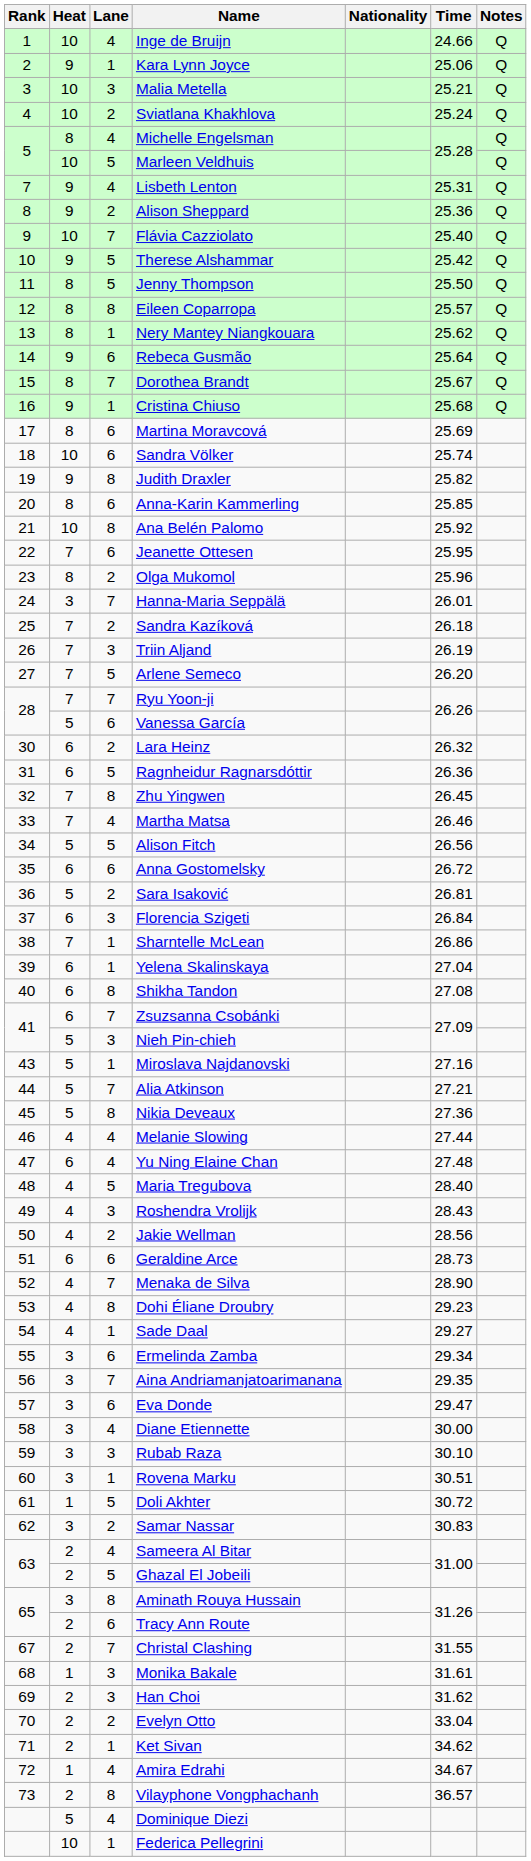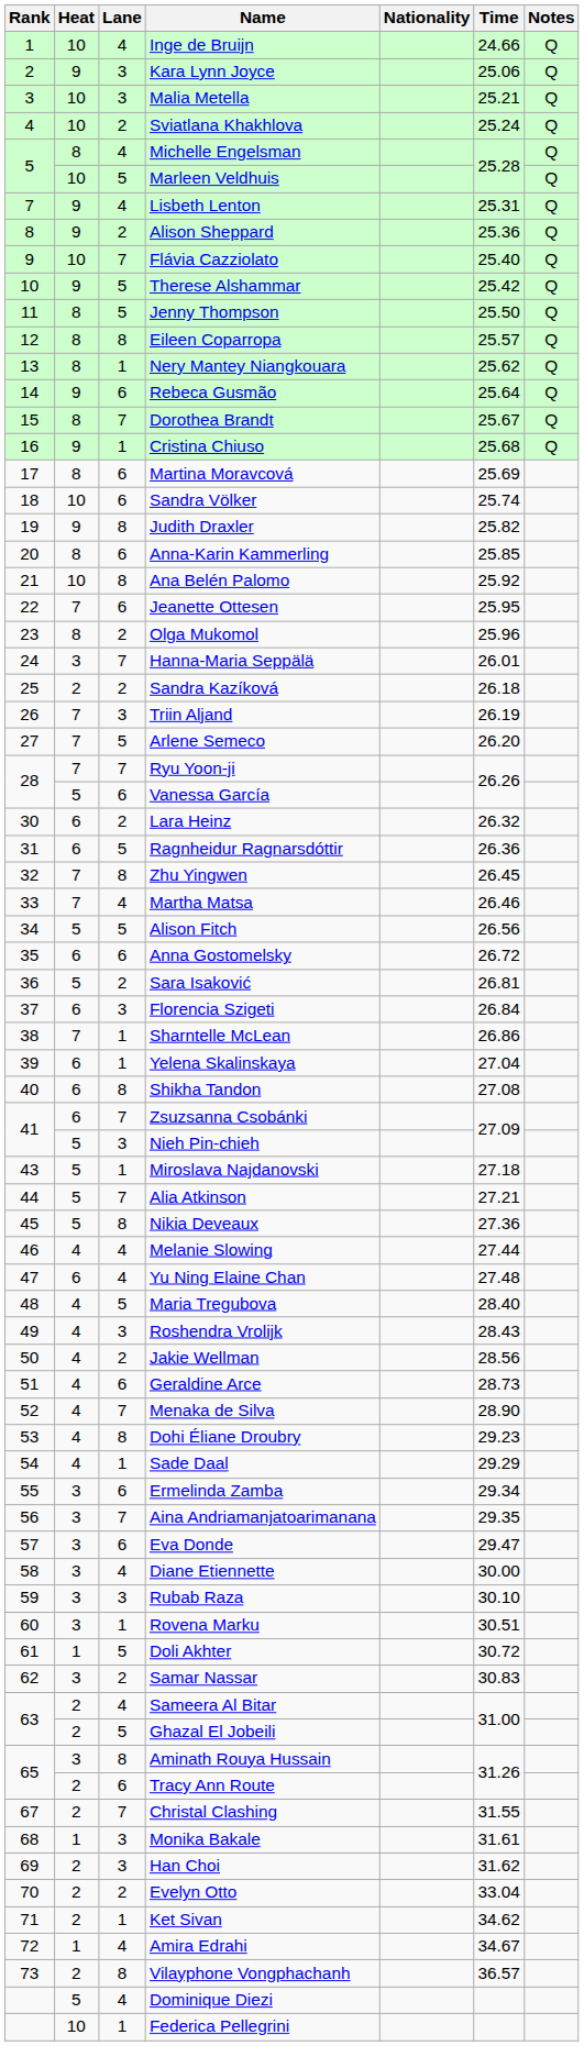 <table class="wikitable sortable" style="text-align:center">
 <tr>
 <th>Rank</th>
 <th>Heat</th>
 <th>Lane</th>
 <th>Name</th>
 <th>Nationality</th>
 <th>Time</th>
 <th>Notes</th>
 </tr>
 <tr bgcolor=#ccffcc>
 <td>1</td>
 <td>10</td>
 <td>4</td>
 <td align=left><a href='#'>Inge de Bruijn</a></td>
 <td align=left></td>
 <td>24.66</td>
 <td>Q</td>
 </tr>
 <tr bgcolor=#ccffcc>
 <td>2</td>
 <td>9</td>
-<td>1</td>
+<td>3</td>
 <td align=left><a href='#'>Kara Lynn Joyce</a></td>
 <td align=left></td>
 <td>25.06</td>
 <td>Q</td>
 </tr>
 <tr bgcolor=#ccffcc>
 <td>3</td>
 <td>10</td>
 <td>3</td>
 <td align=left><a href='#'>Malia Metella</a></td>
 <td align=left></td>
 <td>25.21</td>
 <td>Q</td>
 </tr>
 <tr bgcolor=#ccffcc>
 <td>4</td>
 <td>10</td>
 <td>2</td>
 <td align=left><a href='#'>Sviatlana Khakhlova</a></td>
 <td align=left></td>
 <td>25.24</td>
 <td>Q</td>
 </tr>
 <tr bgcolor=#ccffcc>
 <td rowspan=2>5</td>
 <td>8</td>
 <td>4</td>
 <td align=left><a href='#'>Michelle Engelsman</a></td>
 <td align=left></td>
 <td rowspan=2>25.28</td>
 <td>Q</td>
 </tr>
 <tr bgcolor=#ccffcc>
 <td>10</td>
 <td>5</td>
 <td align=left><a href='#'>Marleen Veldhuis</a></td>
 <td align=left></td>
 <td>Q</td>
 </tr>
 <tr bgcolor=#ccffcc>
 <td>7</td>
 <td>9</td>
 <td>4</td>
 <td align=left><a href='#'>Lisbeth Lenton</a></td>
 <td align=left></td>
 <td>25.31</td>
 <td>Q</td>
 </tr>
 <tr bgcolor=#ccffcc>
 <td>8</td>
 <td>9</td>
 <td>2</td>
 <td align=left><a href='#'>Alison Sheppard</a></td>
 <td align=left></td>
 <td>25.36</td>
 <td>Q</td>
 </tr>
 <tr bgcolor=#ccffcc>
 <td>9</td>
 <td>10</td>
 <td>7</td>
 <td align=left><a href='#'>Flávia Cazziolato</a></td>
 <td align=left></td>
 <td>25.40</td>
 <td>Q</td>
 </tr>
 <tr bgcolor=#ccffcc>
 <td>10</td>
 <td>9</td>
 <td>5</td>
 <td align=left><a href='#'>Therese Alshammar</a></td>
 <td align=left></td>
 <td>25.42</td>
 <td>Q</td>
 </tr>
 <tr bgcolor=#ccffcc>
 <td>11</td>
 <td>8</td>
 <td>5</td>
 <td align=left><a href='#'>Jenny Thompson</a></td>
 <td align=left></td>
 <td>25.50</td>
 <td>Q</td>
 </tr>
 <tr bgcolor=#ccffcc>
 <td>12</td>
 <td>8</td>
 <td>8</td>
 <td align=left><a href='#'>Eileen Coparropa</a></td>
 <td align=left></td>
 <td>25.57</td>
 <td>Q</td>
 </tr>
 <tr bgcolor=#ccffcc>
 <td>13</td>
 <td>8</td>
 <td>1</td>
 <td align=left><a href='#'>Nery Mantey Niangkouara</a></td>
 <td align=left></td>
 <td>25.62</td>
 <td>Q</td>
 </tr>
 <tr bgcolor=#ccffcc>
 <td>14</td>
 <td>9</td>
 <td>6</td>
 <td align=left><a href='#'>Rebeca Gusmão</a></td>
 <td align=left></td>
 <td>25.64</td>
 <td>Q</td>
 </tr>
 <tr bgcolor=#ccffcc>
 <td>15</td>
 <td>8</td>
 <td>7</td>
 <td align=left><a href='#'>Dorothea Brandt</a></td>
 <td align=left></td>
 <td>25.67</td>
 <td>Q</td>
 </tr>
 <tr bgcolor=#ccffcc>
 <td>16</td>
 <td>9</td>
 <td>1</td>
 <td align=left><a href='#'>Cristina Chiuso</a></td>
 <td align=left></td>
 <td>25.68</td>
 <td>Q</td>
 </tr>
 <tr>
 <td>17</td>
 <td>8</td>
 <td>6</td>
 <td align=left><a href='#'>Martina Moravcová</a></td>
 <td align=left></td>
 <td>25.69</td>
 <td></td>
 </tr>
 <tr>
 <td>18</td>
 <td>10</td>
 <td>6</td>
 <td align=left><a href='#'>Sandra Völker</a></td>
 <td align=left></td>
 <td>25.74</td>
 <td></td>
 </tr>
 <tr>
 <td>19</td>
 <td>9</td>
 <td>8</td>
 <td align=left><a href='#'>Judith Draxler</a></td>
 <td align=left></td>
 <td>25.82</td>
 <td></td>
 </tr>
 <tr>
 <td>20</td>
 <td>8</td>
 <td>6</td>
 <td align=left><a href='#'>Anna-Karin Kammerling</a></td>
 <td align=left></td>
 <td>25.85</td>
 <td></td>
 </tr>
 <tr>
 <td>21</td>
 <td>10</td>
 <td>8</td>
 <td align=left><a href='#'>Ana Belén Palomo</a></td>
 <td align=left></td>
 <td>25.92</td>
 <td></td>
 </tr>
 <tr>
 <td>22</td>
 <td>7</td>
 <td>6</td>
 <td align=left><a href='#'>Jeanette Ottesen</a></td>
 <td align=left></td>
 <td>25.95</td>
 <td></td>
 </tr>
 <tr>
 <td>23</td>
 <td>8</td>
 <td>2</td>
 <td align=left><a href='#'>Olga Mukomol</a></td>
 <td align=left></td>
 <td>25.96</td>
 <td></td>
 </tr>
 <tr>
 <td>24</td>
 <td>3</td>
 <td>7</td>
 <td align=left><a href='#'>Hanna-Maria Seppälä</a></td>
 <td align=left></td>
 <td>26.01</td>
 <td></td>
 </tr>
 <tr>
 <td>25</td>
-<td>7</td>
+<td>2</td>
 <td>2</td>
 <td align=left><a href='#'>Sandra Kazíková</a></td>
 <td align=left></td>
 <td>26.18</td>
 <td></td>
 </tr>
 <tr>
 <td>26</td>
 <td>7</td>
 <td>3</td>
 <td align=left><a href='#'>Triin Aljand</a></td>
 <td align=left></td>
 <td>26.19</td>
 <td></td>
 </tr>
 <tr>
 <td>27</td>
 <td>7</td>
 <td>5</td>
 <td align=left><a href='#'>Arlene Semeco</a></td>
 <td align=left></td>
 <td>26.20</td>
 <td></td>
 </tr>
 <tr>
 <td rowspan=2>28</td>
 <td>7</td>
 <td>7</td>
 <td align=left><a href='#'>Ryu Yoon-ji</a></td>
 <td align=left></td>
 <td rowspan=2>26.26</td>
 <td></td>
 </tr>
 <tr>
 <td>5</td>
 <td>6</td>
 <td align=left><a href='#'>Vanessa García</a></td>
 <td align=left></td>
 <td></td>
 </tr>
 <tr>
 <td>30</td>
 <td>6</td>
 <td>2</td>
 <td align=left><a href='#'>Lara Heinz</a></td>
 <td align=left></td>
 <td>26.32</td>
 <td></td>
 </tr>
 <tr>
 <td>31</td>
 <td>6</td>
 <td>5</td>
 <td align=left><a href='#'>Ragnheidur Ragnarsdóttir</a></td>
 <td align=left></td>
 <td>26.36</td>
 <td></td>
 </tr>
 <tr>
 <td>32</td>
 <td>7</td>
 <td>8</td>
 <td align=left><a href='#'>Zhu Yingwen</a></td>
 <td align=left></td>
 <td>26.45</td>
 <td></td>
 </tr>
 <tr>
 <td>33</td>
 <td>7</td>
 <td>4</td>
 <td align=left><a href='#'>Martha Matsa</a></td>
 <td align=left></td>
 <td>26.46</td>
 <td></td>
 </tr>
 <tr>
 <td>34</td>
 <td>5</td>
 <td>5</td>
 <td align=left><a href='#'>Alison Fitch</a></td>
 <td align=left></td>
 <td>26.56</td>
 <td></td>
 </tr>
 <tr>
 <td>35</td>
 <td>6</td>
 <td>6</td>
 <td align=left><a href='#'>Anna Gostomelsky</a></td>
 <td align=left></td>
 <td>26.72</td>
 <td></td>
 </tr>
 <tr>
 <td>36</td>
 <td>5</td>
 <td>2</td>
 <td align=left><a href='#'>Sara Isaković</a></td>
 <td align=left></td>
 <td>26.81</td>
 <td></td>
 </tr>
 <tr>
 <td>37</td>
 <td>6</td>
 <td>3</td>
 <td align=left><a href='#'>Florencia Szigeti</a></td>
 <td align=left></td>
 <td>26.84</td>
 <td></td>
 </tr>
 <tr>
 <td>38</td>
 <td>7</td>
 <td>1</td>
 <td align=left><a href='#'>Sharntelle McLean</a></td>
 <td align=left></td>
 <td>26.86</td>
 <td></td>
 </tr>
 <tr>
 <td>39</td>
 <td>6</td>
 <td>1</td>
 <td align=left><a href='#'>Yelena Skalinskaya</a></td>
 <td align=left></td>
 <td>27.04</td>
 <td></td>
 </tr>
 <tr>
 <td>40</td>
 <td>6</td>
 <td>8</td>
 <td align=left><a href='#'>Shikha Tandon</a></td>
 <td align=left></td>
 <td>27.08</td>
 <td></td>
 </tr>
 <tr>
 <td rowspan=2>41</td>
 <td>6</td>
 <td>7</td>
 <td align=left><a href='#'>Zsuzsanna Csobánki</a></td>
 <td align=left></td>
 <td rowspan=2>27.09</td>
 <td></td>
 </tr>
 <tr>
 <td>5</td>
 <td>3</td>
 <td align=left><a href='#'>Nieh Pin-chieh</a></td>
 <td align=left></td>
 <td></td>
 </tr>
 <tr>
 <td>43</td>
 <td>5</td>
 <td>1</td>
 <td align=left><a href='#'>Miroslava Najdanovski</a></td>
 <td align=left></td>
-<td>27.16</td>
+<td>27.18</td>
 <td></td>
 </tr>
 <tr>
 <td>44</td>
 <td>5</td>
 <td>7</td>
 <td align=left><a href='#'>Alia Atkinson</a></td>
 <td align=left></td>
 <td>27.21</td>
 <td></td>
 </tr>
 <tr>
 <td>45</td>
 <td>5</td>
 <td>8</td>
 <td align=left><a href='#'>Nikia Deveaux</a></td>
 <td align=left></td>
 <td>27.36</td>
 <td></td>
 </tr>
 <tr>
 <td>46</td>
 <td>4</td>
 <td>4</td>
 <td align=left><a href='#'>Melanie Slowing</a></td>
 <td align=left></td>
 <td>27.44</td>
 <td></td>
 </tr>
 <tr>
 <td>47</td>
 <td>6</td>
 <td>4</td>
 <td align=left><a href='#'>Yu Ning Elaine Chan</a></td>
 <td align=left></td>
 <td>27.48</td>
 <td></td>
 </tr>
 <tr>
 <td>48</td>
 <td>4</td>
 <td>5</td>
 <td align=left><a href='#'>Maria Tregubova</a></td>
 <td align=left></td>
 <td>28.40</td>
 <td></td>
 </tr>
 <tr>
 <td>49</td>
 <td>4</td>
 <td>3</td>
 <td align=left><a href='#'>Roshendra Vrolijk</a></td>
 <td align=left></td>
 <td>28.43</td>
 <td></td>
 </tr>
 <tr>
 <td>50</td>
 <td>4</td>
 <td>2</td>
 <td align=left><a href='#'>Jakie Wellman</a></td>
 <td align=left></td>
 <td>28.56</td>
 <td></td>
 </tr>
 <tr>
 <td>51</td>
-<td>6</td>
+<td>4</td>
 <td>6</td>
 <td align=left><a href='#'>Geraldine Arce</a></td>
 <td align=left></td>
 <td>28.73</td>
 <td></td>
 </tr>
 <tr>
 <td>52</td>
 <td>4</td>
 <td>7</td>
 <td align=left><a href='#'>Menaka de Silva</a></td>
 <td align=left></td>
 <td>28.90</td>
 <td></td>
 </tr>
 <tr>
 <td>53</td>
 <td>4</td>
 <td>8</td>
 <td align=left><a href='#'>Dohi Éliane Droubry</a></td>
 <td align=left></td>
 <td>29.23</td>
 <td></td>
 </tr>
 <tr>
 <td>54</td>
 <td>4</td>
 <td>1</td>
 <td align=left><a href='#'>Sade Daal</a></td>
 <td align=left></td>
-<td>29.27</td>
+<td>29.29</td>
 <td></td>
 </tr>
 <tr>
 <td>55</td>
 <td>3</td>
 <td>6</td>
 <td align=left><a href='#'>Ermelinda Zamba</a></td>
 <td align=left></td>
 <td>29.34</td>
 <td></td>
 </tr>
 <tr>
 <td>56</td>
 <td>3</td>
 <td>7</td>
 <td align=left><a href='#'>Aina Andriamanjatoarimanana</a></td>
 <td align=left></td>
 <td>29.35</td>
 <td></td>
 </tr>
 <tr>
 <td>57</td>
 <td>3</td>
 <td>6</td>
 <td align=left><a href='#'>Eva Donde</a></td>
 <td align=left></td>
 <td>29.47</td>
 <td></td>
 </tr>
 <tr>
 <td>58</td>
 <td>3</td>
 <td>4</td>
 <td align=left><a href='#'>Diane Etiennette</a></td>
 <td align=left></td>
 <td>30.00</td>
 <td></td>
 </tr>
 <tr>
 <td>59</td>
 <td>3</td>
 <td>3</td>
 <td align=left><a href='#'>Rubab Raza</a></td>
 <td align=left></td>
 <td>30.10</td>
 <td></td>
 </tr>
 <tr>
 <td>60</td>
 <td>3</td>
 <td>1</td>
 <td align=left><a href='#'>Rovena Marku</a></td>
 <td align=left></td>
 <td>30.51</td>
 <td></td>
 </tr>
 <tr>
 <td>61</td>
 <td>1</td>
 <td>5</td>
 <td align=left><a href='#'>Doli Akhter</a></td>
 <td align=left></td>
 <td>30.72</td>
 <td></td>
 </tr>
 <tr>
 <td>62</td>
 <td>3</td>
 <td>2</td>
 <td align=left><a href='#'>Samar Nassar</a></td>
 <td align=left></td>
 <td>30.83</td>
 <td></td>
 </tr>
 <tr>
 <td rowspan=2>63</td>
 <td>2</td>
 <td>4</td>
 <td align=left><a href='#'>Sameera Al Bitar</a></td>
 <td align=left></td>
 <td rowspan=2>31.00</td>
 <td></td>
 </tr>
 <tr>
 <td>2</td>
 <td>5</td>
 <td align=left><a href='#'>Ghazal El Jobeili</a></td>
 <td align=left></td>
 <td></td>
 </tr>
 <tr>
 <td rowspan=2>65</td>
 <td>3</td>
 <td>8</td>
 <td align=left><a href='#'>Aminath Rouya Hussain</a></td>
 <td align=left></td>
 <td rowspan=2>31.26</td>
 <td></td>
 </tr>
 <tr>
 <td>2</td>
 <td>6</td>
 <td align=left><a href='#'>Tracy Ann Route</a></td>
 <td align=left></td>
 <td></td>
 </tr>
 <tr>
 <td>67</td>
 <td>2</td>
 <td>7</td>
 <td align=left><a href='#'>Christal Clashing</a></td>
 <td align=left></td>
 <td>31.55</td>
 <td></td>
 </tr>
 <tr>
 <td>68</td>
 <td>1</td>
 <td>3</td>
 <td align=left><a href='#'>Monika Bakale</a></td>
 <td align=left></td>
 <td>31.61</td>
 <td></td>
 </tr>
 <tr>
 <td>69</td>
 <td>2</td>
 <td>3</td>
 <td align=left><a href='#'>Han Choi</a></td>
 <td align=left></td>
 <td>31.62</td>
 <td></td>
 </tr>
 <tr>
 <td>70</td>
 <td>2</td>
 <td>2</td>
 <td align=left><a href='#'>Evelyn Otto</a></td>
 <td align=left></td>
 <td>33.04</td>
 <td></td>
 </tr>
 <tr>
 <td>71</td>
 <td>2</td>
 <td>1</td>
 <td align=left><a href='#'>Ket Sivan</a></td>
 <td align=left></td>
 <td>34.62</td>
 <td></td>
 </tr>
 <tr>
 <td>72</td>
 <td>1</td>
 <td>4</td>
 <td align=left><a href='#'>Amira Edrahi</a></td>
 <td align=left></td>
 <td>34.67</td>
 <td></td>
 </tr>
 <tr>
 <td>73</td>
 <td>2</td>
 <td>8</td>
 <td align=left><a href='#'>Vilayphone Vongphachanh</a></td>
 <td align=left></td>
 <td>36.57</td>
 <td></td>
 </tr>
 <tr>
 <td></td>
 <td>5</td>
 <td>4</td>
 <td align=left><a href='#'>Dominique Diezi</a></td>
 <td align=left></td>
 <td></td>
 <td></td>
 </tr>
 <tr>
 <td></td>
 <td>10</td>
 <td>1</td>
 <td align=left><a href='#'>Federica Pellegrini</a></td>
 <td align=left></td>
 <td></td>
 <td></td>
 </tr>
 </table>
